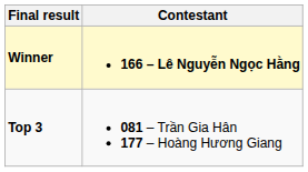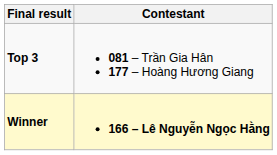 <table class="wikitable sortable" style="font-size: 95%;">
 <tr>
 <th>Final result</th>
 <th>Contestant</th>
 </tr>
+<tr>
+<td><strong>Top 3</strong></td>
+<td><br><ul><li><strong>081</strong> – Trần Gia Hân</li><li><strong>177</strong> – Hoàng Hương Giang</li></ul></td>
+</tr>
 <tr style="background-color:#FFFACD; font-weight: bold">
 <td><strong>Winner</strong></td>
 <td><br><ul><li><strong>166</strong> – Lê Nguyễn Ngọc Hằng</li></ul></td>
 </tr>
-<tr>
-<td><strong>Top 3</strong></td>
-<td><br><ul><li><strong>081</strong> – Trần Gia Hân</li><li><strong>177</strong> – Hoàng Hương Giang</li></ul></td>
-</tr>
 </table>
